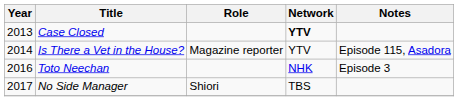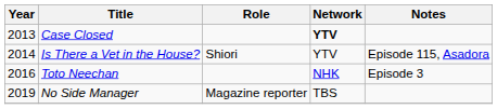 <table class="wikitable">
 <tr>
 <th>Year</th>
 <th>Title</th>
 <th>Role</th>
 <th>Network</th>
 <th>Notes</th>
 </tr>
 <tr>
 <td>2013</td>
 <td><em><a href='#'>Case Closed</a></em></td>
 <td></td>
 <td><strong>YTV</strong></td>
 <td></td>
 </tr>
 <tr>
 <td>2014</td>
 <td><em><a href='#'>Is There a Vet in the House?</a></em></td>
-<td>Magazine reporter</td>
+<td>Shiori</td>
 <td>YTV</td>
 <td>Episode 115, <a href='#'>Asadora</a></td>
 </tr>
 <tr>
 <td>2016</td>
 <td><em><a href='#'>Toto Neechan</a></em></td>
 <td></td>
 <td><a href='#'>NHK</a></td>
 <td>Episode 3</td>
 </tr>
 <tr>
-<td>2017</td>
+<td>2019</td>
 <td><em>No Side Manager</em></td>
-<td>Shiori</td>
+<td>Magazine reporter</td>
 <td>TBS</td>
 <td></td>
 </tr>
 <tr>
 </tr>
 </table>
